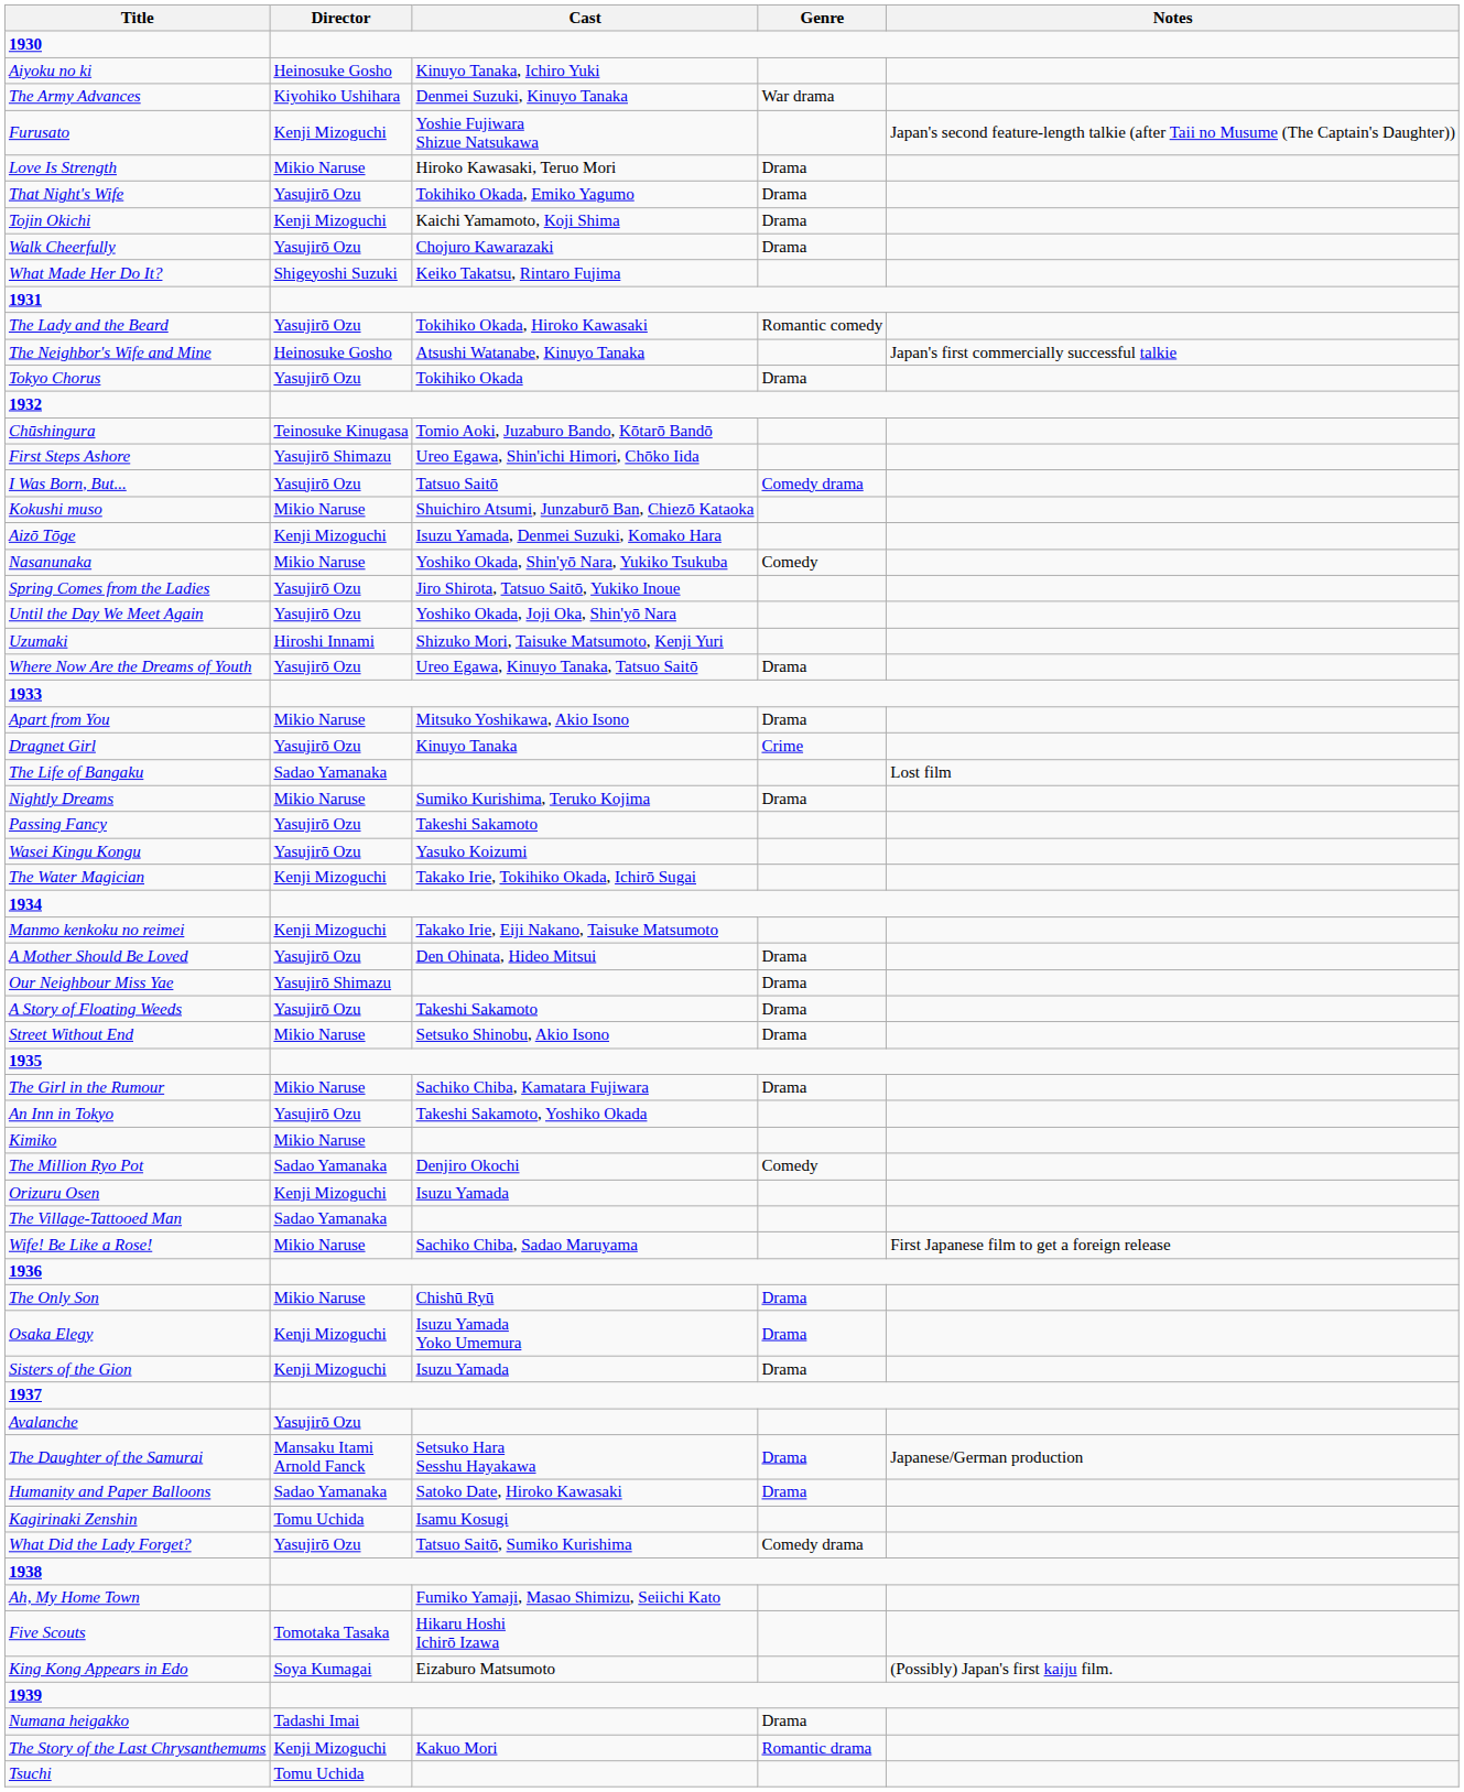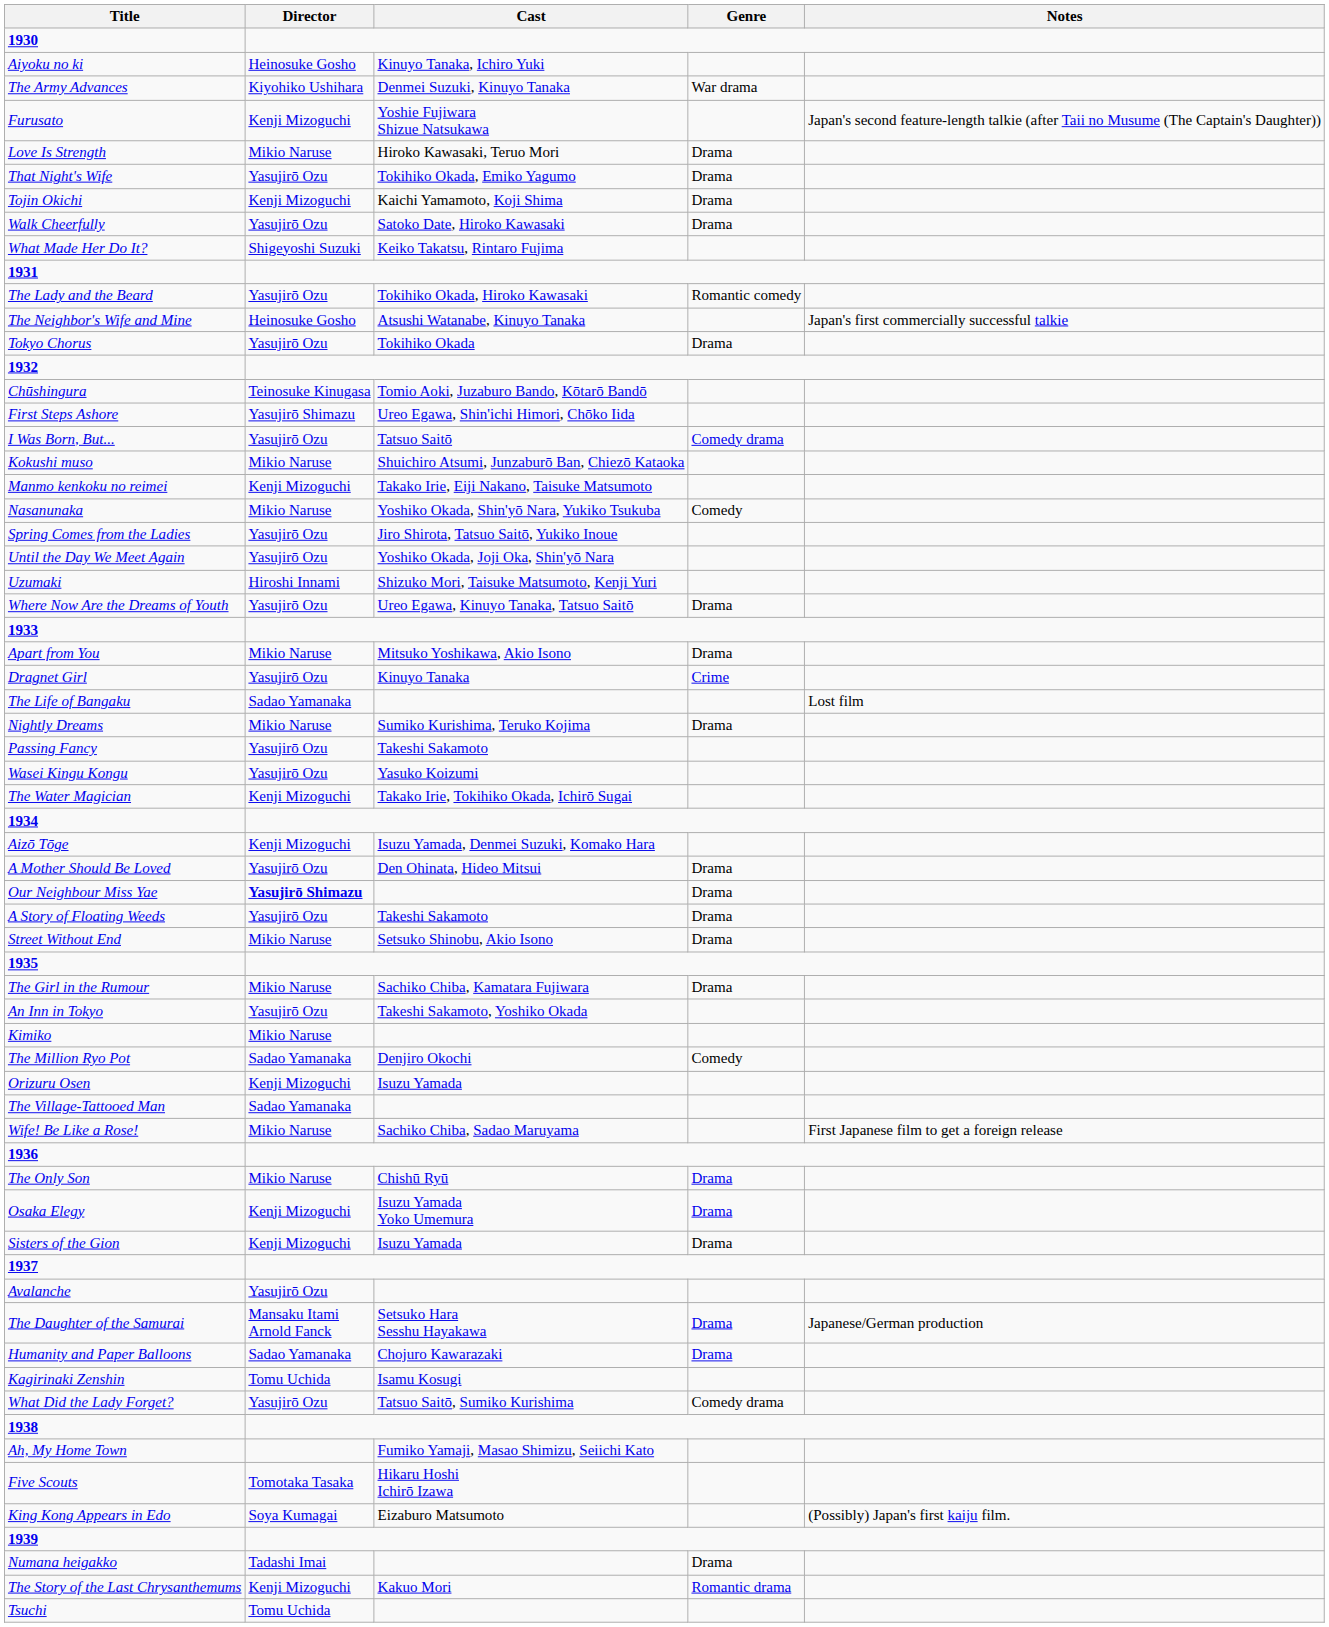 <table class="wikitable">
 <tr>
 <th>Title</th>
 <th>Director</th>
 <th>Cast</th>
 <th>Genre</th>
 <th>Notes</th>
 </tr>
 <tr>
 <td><strong><a href='#'>1930</a></strong></td>
 </tr>
 <tr>
 <td><em><a href='#'>Aiyoku no ki</a></em></td>
 <td><a href='#'>Heinosuke Gosho</a></td>
 <td><a href='#'>Kinuyo Tanaka</a>, <a href='#'>Ichiro Yuki</a></td>
 <td></td>
 <td></td>
 </tr>
 <tr>
 <td><em><a href='#'>The Army Advances</a></em></td>
 <td><a href='#'>Kiyohiko Ushihara</a></td>
 <td><a href='#'>Denmei Suzuki</a>, <a href='#'>Kinuyo Tanaka</a></td>
 <td>War drama</td>
 <td></td>
 </tr>
 <tr>
 <td><em><a href='#'>Furusato</a></em></td>
 <td><a href='#'>Kenji Mizoguchi</a></td>
 <td><a href='#'>Yoshie Fujiwara</a><br><a href='#'>Shizue Natsukawa</a></td>
 <td></td>
 <td>Japan's second feature-length talkie (after <a href='#'>Taii no Musume</a> (The Captain's Daughter))</td>
 </tr>
 <tr>
 <td><em><a href='#'>Love Is Strength</a></em></td>
 <td><a href='#'>Mikio Naruse</a></td>
 <td>Hiroko Kawasaki, Teruo Mori</td>
 <td>Drama</td>
 <td></td>
 </tr>
 <tr>
 <td><em><a href='#'>That Night's Wife</a></em></td>
 <td><a href='#'>Yasujirō Ozu</a></td>
 <td><a href='#'>Tokihiko Okada</a>, <a href='#'>Emiko Yagumo</a></td>
 <td>Drama</td>
 <td></td>
 </tr>
 <tr>
 <td><em><a href='#'>Tojin Okichi</a></em></td>
 <td><a href='#'>Kenji Mizoguchi</a></td>
 <td>Kaichi Yamamoto, <a href='#'>Koji Shima</a></td>
 <td>Drama</td>
 <td></td>
 </tr>
 <tr>
 <td><em><a href='#'>Walk Cheerfully</a></em></td>
 <td><a href='#'>Yasujirō Ozu</a></td>
-<td><a href='#'>Chojuro Kawarazaki</a></td>
+<td><a href='#'>Satoko Date</a>, <a href='#'>Hiroko Kawasaki</a></td>
 <td>Drama</td>
 <td></td>
 </tr>
 <tr>
 <td><em><a href='#'>What Made Her Do It?</a></em></td>
 <td><a href='#'>Shigeyoshi Suzuki</a></td>
 <td><a href='#'>Keiko Takatsu</a>, <a href='#'>Rintaro Fujima</a></td>
 <td></td>
 <td></td>
 </tr>
 <tr>
 <td><strong><a href='#'>1931</a></strong></td>
 </tr>
 <tr>
 <td><em><a href='#'>The Lady and the Beard</a></em></td>
 <td><a href='#'>Yasujirō Ozu</a></td>
 <td><a href='#'>Tokihiko Okada</a>, <a href='#'>Hiroko Kawasaki</a></td>
 <td>Romantic comedy</td>
 <td></td>
 </tr>
 <tr>
 <td><em><a href='#'>The Neighbor's Wife and Mine</a></em></td>
 <td><a href='#'>Heinosuke Gosho</a></td>
 <td><a href='#'>Atsushi Watanabe</a>, <a href='#'>Kinuyo Tanaka</a></td>
 <td></td>
 <td>Japan's first commercially successful <a href='#'>talkie</a></td>
 </tr>
 <tr>
 <td><em><a href='#'>Tokyo Chorus</a></em></td>
 <td><a href='#'>Yasujirō Ozu</a></td>
 <td><a href='#'>Tokihiko Okada</a></td>
 <td>Drama</td>
 <td></td>
 </tr>
 <tr>
 <td><strong><a href='#'>1932</a></strong></td>
 </tr>
 <tr>
 <td><em><a href='#'>Chūshingura</a></em></td>
 <td><a href='#'>Teinosuke Kinugasa</a></td>
 <td><a href='#'>Tomio Aoki</a>, <a href='#'>Juzaburo Bando</a>, <a href='#'>Kōtarō Bandō</a></td>
 <td></td>
 <td></td>
 </tr>
 <tr>
 <td><em><a href='#'>First Steps Ashore</a></em></td>
 <td><a href='#'>Yasujirō Shimazu</a></td>
 <td><a href='#'>Ureo Egawa</a>, <a href='#'>Shin'ichi Himori</a>, <a href='#'>Chōko Iida</a></td>
 <td></td>
 <td></td>
 </tr>
 <tr>
 <td><em><a href='#'>I Was Born, But...</a></em></td>
 <td><a href='#'>Yasujirō Ozu</a></td>
 <td><a href='#'>Tatsuo Saitō</a></td>
 <td><a href='#'>Comedy drama</a></td>
 <td></td>
 </tr>
 <tr>
 <td><em><a href='#'>Kokushi muso</a></em></td>
 <td><a href='#'>Mikio Naruse</a></td>
 <td><a href='#'>Shuichiro Atsumi</a>, <a href='#'>Junzaburō Ban</a>, <a href='#'>Chiezō Kataoka</a></td>
 <td></td>
 <td></td>
 </tr>
 <tr>
-<td><em><a href='#'>Aizō Tōge</a></em></td>
+<td><em><a href='#'>Manmo kenkoku no reimei</a></em></td>
 <td><a href='#'>Kenji Mizoguchi</a></td>
-<td><a href='#'>Isuzu Yamada</a>, <a href='#'>Denmei Suzuki</a>, <a href='#'>Komako Hara</a></td>
+<td><a href='#'>Takako Irie</a>, <a href='#'>Eiji Nakano</a>, <a href='#'>Taisuke Matsumoto</a></td>
 <td></td>
 <td></td>
 </tr>
 <tr>
 <td><em><a href='#'>Nasanunaka</a></em></td>
 <td><a href='#'>Mikio Naruse</a></td>
 <td><a href='#'>Yoshiko Okada</a>, <a href='#'>Shin'yō Nara</a>, <a href='#'>Yukiko Tsukuba</a></td>
 <td>Comedy</td>
 <td></td>
 </tr>
 <tr>
 <td><em><a href='#'>Spring Comes from the Ladies</a></em></td>
 <td><a href='#'>Yasujirō Ozu</a></td>
 <td><a href='#'>Jiro Shirota</a>, <a href='#'>Tatsuo Saitō</a>, <a href='#'>Yukiko Inoue</a></td>
 <td></td>
 <td></td>
 </tr>
 <tr>
 <td><em><a href='#'>Until the Day We Meet Again</a></em></td>
 <td><a href='#'>Yasujirō Ozu</a></td>
 <td><a href='#'>Yoshiko Okada</a>, <a href='#'>Joji Oka</a>, <a href='#'>Shin'yō Nara</a></td>
 <td></td>
 <td></td>
 </tr>
 <tr>
 <td><em><a href='#'>Uzumaki</a></em></td>
 <td><a href='#'>Hiroshi Innami</a></td>
 <td><a href='#'>Shizuko Mori</a>, <a href='#'>Taisuke Matsumoto</a>, <a href='#'>Kenji Yuri</a></td>
 <td></td>
 <td></td>
 </tr>
 <tr>
 <td><em><a href='#'>Where Now Are the Dreams of Youth</a></em></td>
 <td><a href='#'>Yasujirō Ozu</a></td>
 <td><a href='#'>Ureo Egawa</a>, <a href='#'>Kinuyo Tanaka</a>, <a href='#'>Tatsuo Saitō</a></td>
 <td>Drama</td>
 <td></td>
 </tr>
 <tr>
 <td><strong><a href='#'>1933</a></strong></td>
 </tr>
 <tr>
 <td><em><a href='#'>Apart from You</a></em></td>
 <td><a href='#'>Mikio Naruse</a></td>
 <td><a href='#'>Mitsuko Yoshikawa</a>, <a href='#'>Akio Isono</a></td>
 <td>Drama</td>
 <td></td>
 </tr>
 <tr>
 <td><em><a href='#'>Dragnet Girl</a></em></td>
 <td><a href='#'>Yasujirō Ozu</a></td>
 <td><a href='#'>Kinuyo Tanaka</a></td>
 <td><a href='#'>Crime</a></td>
 <td></td>
 </tr>
 <tr>
 <td><em><a href='#'>The Life of Bangaku</a></em></td>
 <td><a href='#'>Sadao Yamanaka</a></td>
 <td></td>
 <td></td>
 <td>Lost film </td>
 </tr>
 <tr>
 <td><em><a href='#'>Nightly Dreams</a></em></td>
 <td><a href='#'>Mikio Naruse</a></td>
 <td><a href='#'>Sumiko Kurishima</a>, <a href='#'>Teruko Kojima</a></td>
 <td>Drama</td>
 <td></td>
 </tr>
 <tr>
 <td><em><a href='#'>Passing Fancy</a></em></td>
 <td><a href='#'>Yasujirō Ozu</a></td>
 <td><a href='#'>Takeshi Sakamoto</a></td>
 <td></td>
 <td></td>
 </tr>
 <tr>
 <td><em><a href='#'>Wasei Kingu Kongu</a></em></td>
 <td><a href='#'>Yasujirō Ozu</a></td>
 <td><a href='#'>Yasuko Koizumi</a></td>
 <td></td>
 <td></td>
 </tr>
 <tr>
 <td><em><a href='#'>The Water Magician</a></em></td>
 <td><a href='#'>Kenji Mizoguchi</a></td>
 <td><a href='#'>Takako Irie</a>, <a href='#'>Tokihiko Okada</a>, <a href='#'>Ichirō Sugai</a></td>
 <td></td>
 <td></td>
 </tr>
 <tr>
 <td><strong><a href='#'>1934</a></strong></td>
 </tr>
 <tr>
-<td><em><a href='#'>Manmo kenkoku no reimei</a></em></td>
+<td><em><a href='#'>Aizō Tōge</a></em></td>
 <td><a href='#'>Kenji Mizoguchi</a></td>
-<td><a href='#'>Takako Irie</a>, <a href='#'>Eiji Nakano</a>, <a href='#'>Taisuke Matsumoto</a></td>
+<td><a href='#'>Isuzu Yamada</a>, <a href='#'>Denmei Suzuki</a>, <a href='#'>Komako Hara</a></td>
 <td></td>
 <td></td>
 </tr>
 <tr>
 <td><em><a href='#'>A Mother Should Be Loved</a></em></td>
 <td><a href='#'>Yasujirō Ozu</a></td>
 <td><a href='#'>Den Ohinata</a>, <a href='#'>Hideo Mitsui</a></td>
 <td>Drama</td>
 <td></td>
 </tr>
 <tr>
 <td><em><a href='#'>Our Neighbour Miss Yae</a></em></td>
-<td><a href='#'>Yasujirō Shimazu</a></td>
+<td><strong><a href='#'>Yasujirō Shimazu</a></strong></td>
 <td></td>
 <td>Drama</td>
 <td></td>
 </tr>
 <tr>
 <td><em><a href='#'>A Story of Floating Weeds</a></em></td>
 <td><a href='#'>Yasujirō Ozu</a></td>
 <td><a href='#'>Takeshi Sakamoto</a></td>
 <td>Drama</td>
 <td></td>
 </tr>
 <tr>
 <td><em><a href='#'>Street Without End</a></em></td>
 <td><a href='#'>Mikio Naruse</a></td>
 <td><a href='#'>Setsuko Shinobu</a>, <a href='#'>Akio Isono</a></td>
 <td>Drama</td>
 <td></td>
 </tr>
 <tr>
 <td><strong><a href='#'>1935</a></strong></td>
 </tr>
 <tr>
 <td><em><a href='#'>The Girl in the Rumour</a></em></td>
 <td><a href='#'>Mikio Naruse</a></td>
 <td><a href='#'>Sachiko Chiba</a>, <a href='#'>Kamatara Fujiwara</a></td>
 <td>Drama</td>
 <td></td>
 </tr>
 <tr>
 <td><em><a href='#'>An Inn in Tokyo</a></em></td>
 <td><a href='#'>Yasujirō Ozu</a></td>
 <td><a href='#'>Takeshi Sakamoto</a>, <a href='#'>Yoshiko Okada</a></td>
 <td></td>
 <td></td>
 </tr>
 <tr>
 <td><em><a href='#'>Kimiko</a></em></td>
 <td><a href='#'>Mikio Naruse</a></td>
 <td></td>
 <td></td>
 <td></td>
 </tr>
 <tr>
 <td><em><a href='#'>The Million Ryo Pot</a></em></td>
 <td><a href='#'>Sadao Yamanaka</a></td>
 <td><a href='#'>Denjiro Okochi</a></td>
 <td>Comedy</td>
 <td></td>
 </tr>
 <tr>
 <td><em><a href='#'>Orizuru Osen</a></em></td>
 <td><a href='#'>Kenji Mizoguchi</a></td>
 <td><a href='#'>Isuzu Yamada</a></td>
 <td></td>
 <td></td>
 </tr>
 <tr>
 <td><em><a href='#'>The Village-Tattooed Man</a></em></td>
 <td><a href='#'>Sadao Yamanaka</a></td>
 <td></td>
 <td></td>
 <td></td>
 </tr>
 <tr>
 <td><em><a href='#'>Wife! Be Like a Rose!</a></em></td>
 <td><a href='#'>Mikio Naruse</a></td>
 <td><a href='#'>Sachiko Chiba</a>, <a href='#'>Sadao Maruyama</a></td>
 <td></td>
 <td>First Japanese film to get a foreign release </td>
 </tr>
 <tr>
 <td><strong><a href='#'>1936</a></strong></td>
 </tr>
 <tr>
 <td><em><a href='#'>The Only Son</a></em></td>
 <td><a href='#'>Mikio Naruse</a></td>
 <td><a href='#'>Chishū Ryū</a></td>
 <td><a href='#'>Drama</a></td>
 <td></td>
 </tr>
 <tr>
 <td><em><a href='#'>Osaka Elegy</a></em></td>
 <td><a href='#'>Kenji Mizoguchi</a></td>
 <td><a href='#'>Isuzu Yamada</a><br><a href='#'>Yoko Umemura</a></td>
 <td><a href='#'>Drama</a></td>
 <td></td>
 </tr>
 <tr>
 <td><em><a href='#'>Sisters of the Gion</a></em></td>
 <td><a href='#'>Kenji Mizoguchi</a></td>
 <td><a href='#'>Isuzu Yamada</a></td>
 <td>Drama</td>
 <td></td>
 </tr>
 <tr>
 <td><strong><a href='#'>1937</a></strong></td>
 </tr>
 <tr>
 <td><em><a href='#'>Avalanche</a></em></td>
 <td><a href='#'>Yasujirō Ozu</a></td>
 <td></td>
 <td></td>
 <td></td>
 </tr>
 <tr>
 <td><em><a href='#'>The Daughter of the Samurai</a></em></td>
 <td><a href='#'>Mansaku Itami</a><br><a href='#'>Arnold Fanck</a></td>
 <td><a href='#'>Setsuko Hara</a><br><a href='#'>Sesshu Hayakawa</a></td>
 <td><a href='#'>Drama</a></td>
 <td>Japanese/German production</td>
 </tr>
 <tr>
 <td><em><a href='#'>Humanity and Paper Balloons</a></em></td>
 <td><a href='#'>Sadao Yamanaka</a></td>
-<td><a href='#'>Satoko Date</a>, <a href='#'>Hiroko Kawasaki</a></td>
+<td><a href='#'>Chojuro Kawarazaki</a></td>
 <td><a href='#'>Drama</a></td>
 <td></td>
 </tr>
 <tr>
 <td><em><a href='#'>Kagirinaki Zenshin</a></em></td>
 <td><a href='#'>Tomu Uchida</a></td>
 <td><a href='#'>Isamu Kosugi</a></td>
 <td></td>
 <td></td>
 </tr>
 <tr>
 <td><em><a href='#'>What Did the Lady Forget?</a></em></td>
 <td><a href='#'>Yasujirō Ozu</a></td>
 <td><a href='#'>Tatsuo Saitō</a>, <a href='#'>Sumiko Kurishima</a></td>
 <td>Comedy drama</td>
 <td></td>
 </tr>
 <tr>
 <td><strong><a href='#'>1938</a></strong></td>
 </tr>
 <tr>
 <td><em><a href='#'>Ah, My Home Town</a></em></td>
 <td></td>
 <td><a href='#'>Fumiko Yamaji</a>, <a href='#'>Masao Shimizu</a>, <a href='#'>Seiichi Kato</a></td>
 <td></td>
 <td></td>
 </tr>
 <tr>
 <td><em><a href='#'>Five Scouts</a></em></td>
 <td><a href='#'>Tomotaka Tasaka</a></td>
 <td><a href='#'>Hikaru Hoshi</a><br><a href='#'>Ichirō Izawa</a></td>
 <td></td>
 <td></td>
 </tr>
 <tr>
 <td><em><a href='#'>King Kong Appears in Edo</a></em></td>
 <td><a href='#'>Soya Kumagai</a></td>
 <td>Eizaburo Matsumoto</td>
 <td></td>
 <td>(Possibly) Japan's first <a href='#'>kaiju</a> film.</td>
 </tr>
 <tr>
 <td><strong><a href='#'>1939</a></strong></td>
 </tr>
 <tr>
 <td><em><a href='#'>Numana heigakko</a></em></td>
 <td><a href='#'>Tadashi Imai</a></td>
 <td></td>
 <td>Drama</td>
 <td></td>
 </tr>
 <tr>
 <td><em><a href='#'>The Story of the Last Chrysanthemums</a></em></td>
 <td><a href='#'>Kenji Mizoguchi</a></td>
 <td><a href='#'>Kakuo Mori</a></td>
 <td><a href='#'>Romantic drama</a></td>
 <td></td>
 </tr>
 <tr>
 <td><em><a href='#'>Tsuchi</a></em></td>
 <td><a href='#'>Tomu Uchida</a></td>
 <td></td>
 <td></td>
 <td></td>
 </tr>
 </table>
